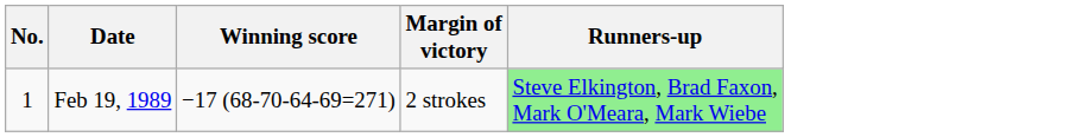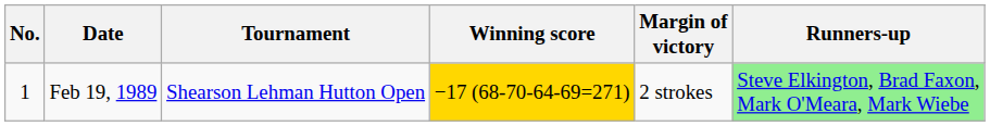 <table class="wikitable" style="font-size:95%;">
 <tr>
 <th>No.</th>
 <th>Date</th>
+<th>Tournament</th>
 <th>Winning score</th>
 <th>Margin of<br>victory</th>
 <th>Runners-up</th>
 </tr>
 <tr>
 <td align=center>1</td>
 <td align=right>Feb 19, <a href='#'>1989</a></td>
-<td>−17 (68-70-64-69=271)</td>
+<td><a href='#'>Shearson Lehman Hutton Open</a></td>
+<td style="background: gold;">−17 (68-70-64-69=271)</td>
 <td>2 strokes</td>
 <td style="background: lightgreen;"> <a href='#'>Steve Elkington</a>,  <a href='#'>Brad Faxon</a>,<br> <a href='#'>Mark O'Meara</a>,  <a href='#'>Mark Wiebe</a></td>
 </tr>
 </table>
